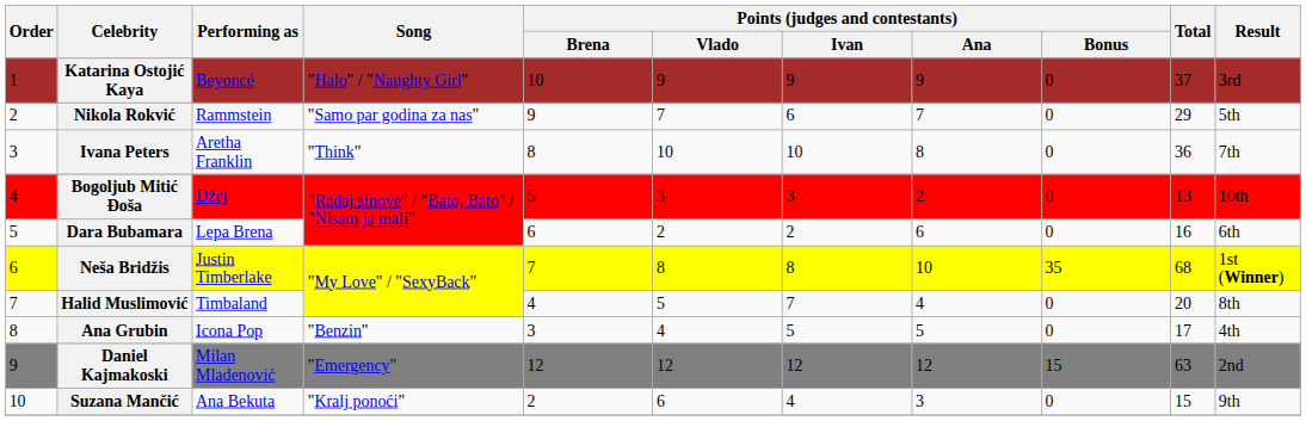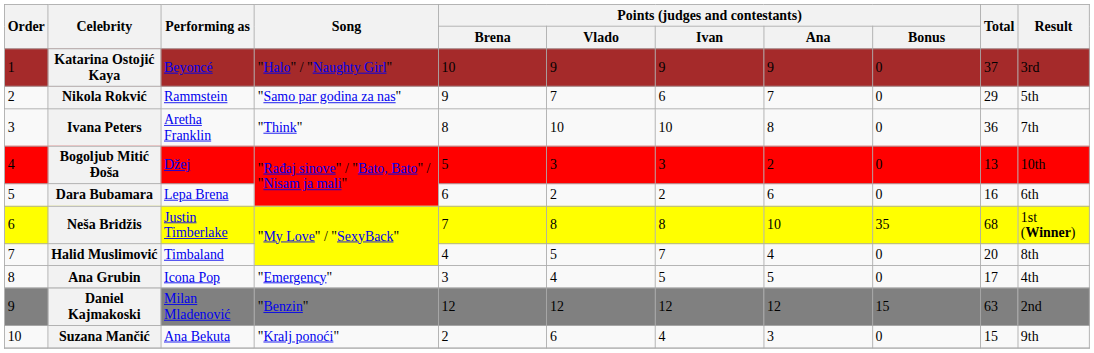 <table class=wikitable>
 <tr>
 <th rowspan="2">Order</th>
 <th rowspan="2">Celebrity</th>
 <th rowspan="2">Performing as</th>
 <th rowspan="2">Song</th>
 <th colspan="5" style="width:50%;">Points (judges and contestants)</th>
 <th rowspan="2">Total</th>
 <th rowspan="2">Result</th>
 </tr>
 <tr>
 <th style="width:10%;">Brena</th>
 <th style="width:10%;">Vlado</th>
 <th style="width:10%;">Ivan</th>
 <th style="width:10%;">Ana</th>
 <th style="width:10%;">Bonus</th>
 </tr>
 <tr bgcolor="brown">
 <td>1</td>
 <th scope="row">Katarina Ostojić Kaya</th>
 <td><a href='#'>Beyoncé</a></td>
 <td>"<a href='#'>Halo</a>" / "<a href='#'>Naughty Girl</a>"</td>
 <td>10</td>
 <td>9</td>
 <td>9</td>
 <td>9</td>
 <td>0</td>
 <td>37</td>
 <td>3rd</td>
 </tr>
 <tr>
 <td>2</td>
 <th scope="row">Nikola Rokvić</th>
 <td><a href='#'>Rammstein</a></td>
 <td>"<a href='#'>Samo par godina za nas</a>"</td>
 <td>9</td>
 <td>7</td>
 <td>6</td>
 <td>7</td>
 <td>0</td>
 <td>29</td>
 <td>5th</td>
 </tr>
 <tr>
 <td>3</td>
 <th scope="row">Ivana Peters</th>
 <td><a href='#'>Aretha Franklin</a></td>
 <td>"<a href='#'>Think</a>"</td>
 <td>8</td>
 <td>10</td>
 <td>10</td>
 <td>8</td>
 <td>0</td>
 <td>36</td>
 <td>7th</td>
 </tr>
 <tr bgcolor="red">
 <td>4</td>
 <th scope="row">Bogoljub Mitić Đoša</th>
 <td><a href='#'>Džej</a></td>
 <td rowspan="2">"<a href='#'>Rađaj sinove</a>" / "<a href='#'>Bato, Bato</a>" / "<a href='#'>Nisam ja mali</a>" </td>
 <td>5</td>
 <td>3</td>
 <td>3</td>
 <td>2</td>
 <td>0</td>
 <td>13</td>
 <td>10th</td>
 </tr>
 <tr>
 <td>5</td>
 <th scope="row">Dara Bubamara</th>
 <td><a href='#'>Lepa Brena</a></td>
 <td>6</td>
 <td>2</td>
 <td>2</td>
 <td>6</td>
 <td>0</td>
 <td>16</td>
 <td>6th</td>
 </tr>
 <tr bgcolor="yellow">
 <td>6</td>
 <th scope="row">Neša Bridžis</th>
 <td><a href='#'>Justin Timberlake</a></td>
 <td rowspan="2">"<a href='#'>My Love</a>" / "<a href='#'>SexyBack</a>" </td>
 <td>7</td>
 <td>8</td>
 <td>8</td>
 <td>10</td>
 <td>35</td>
 <td>68</td>
 <td>1st (<strong>Winner</strong>)</td>
 </tr>
 <tr>
 <td>7</td>
 <th scope="row">Halid Muslimović</th>
 <td><a href='#'>Timbaland</a></td>
 <td>4</td>
 <td>5</td>
 <td>7</td>
 <td>4</td>
 <td>0</td>
 <td>20</td>
 <td>8th</td>
 </tr>
 <tr>
 <td>8</td>
 <th scope="row">Ana Grubin</th>
 <td><a href='#'>Icona Pop</a></td>
-<td>"<a href='#'>Benzin</a>"</td>
+<td>"<a href='#'>Emergency</a>"</td>
 <td>3</td>
 <td>4</td>
 <td>5</td>
 <td>5</td>
 <td>0</td>
 <td>17</td>
 <td>4th</td>
 </tr>
 <tr bgcolor="grey">
 <td>9</td>
 <th scope="row">Daniel Kajmakoski</th>
 <td><a href='#'>Milan Mladenović</a></td>
-<td>"<a href='#'>Emergency</a>"</td>
+<td>"<a href='#'>Benzin</a>"</td>
 <td>12</td>
 <td>12</td>
 <td>12</td>
 <td>12</td>
 <td>15</td>
 <td>63</td>
 <td>2nd</td>
 </tr>
 <tr>
 <td>10</td>
 <th scope="row">Suzana Mančić</th>
 <td><a href='#'>Ana Bekuta</a></td>
 <td>"<a href='#'>Kralj ponoći</a>"</td>
 <td>2</td>
 <td>6</td>
 <td>4</td>
 <td>3</td>
 <td>0</td>
 <td>15</td>
 <td>9th</td>
 </tr>
 <tr>
 </tr>
 </table>
